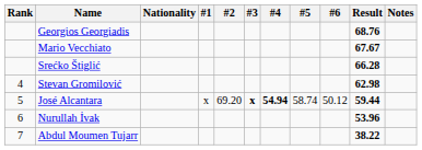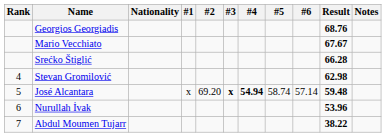 <table class="wikitable sortable" style="text-align:center">
 <tr>
 <th>Rank</th>
 <th>Name</th>
 <th>Nationality</th>
 <th>#1</th>
 <th>#2</th>
 <th>#3</th>
 <th>#4</th>
 <th>#5</th>
 <th>#6</th>
 <th>Result</th>
 <th>Notes</th>
 </tr>
 <tr>
 <td></td>
 <td align=left><a href='#'>Georgios Georgiadis</a></td>
 <td align=left></td>
 <td></td>
 <td></td>
 <td></td>
 <td></td>
 <td></td>
 <td></td>
 <td><strong>68.76</strong></td>
 <td></td>
 </tr>
 <tr>
 <td></td>
 <td align=left><a href='#'>Mario Vecchiato</a></td>
 <td align=left></td>
 <td></td>
 <td></td>
 <td></td>
 <td></td>
 <td></td>
 <td></td>
 <td><strong>67.67</strong></td>
 <td></td>
 </tr>
 <tr>
 <td></td>
 <td align=left><a href='#'>Srećko Štiglić</a></td>
 <td align=left></td>
 <td></td>
 <td></td>
 <td></td>
 <td></td>
 <td></td>
 <td></td>
 <td><strong>66.28</strong></td>
 <td></td>
 </tr>
 <tr>
 <td>4</td>
 <td align=left><a href='#'>Stevan Gromilović</a></td>
 <td align=left></td>
 <td></td>
 <td></td>
 <td></td>
 <td></td>
 <td></td>
 <td></td>
 <td><strong>62.98</strong></td>
 <td></td>
 </tr>
 <tr>
 <td>5</td>
 <td align=left><a href='#'>José Alcantara</a></td>
 <td align=left></td>
 <td>x</td>
 <td>69.20</td>
 <td><strong>x</strong></td>
 <td><strong>54.94</strong></td>
 <td>58.74</td>
-<td>50.12</td>
-<td><strong>59.44</strong></td>
+<td>57.14</td>
+<td><strong>59.48</strong></td>
 <td></td>
 </tr>
 <tr>
 <td>6</td>
 <td align=left><a href='#'>Nurullah İvak</a></td>
 <td align=left></td>
 <td></td>
 <td></td>
 <td></td>
 <td></td>
 <td></td>
 <td></td>
 <td><strong>53.96</strong></td>
 <td></td>
 </tr>
 <tr>
 <td>7</td>
 <td align=left><a href='#'>Abdul Moumen Tujarr</a></td>
 <td align=left></td>
 <td></td>
 <td></td>
 <td></td>
 <td></td>
 <td></td>
 <td></td>
 <td><strong>38.22</strong></td>
 <td></td>
 </tr>
 </table>
